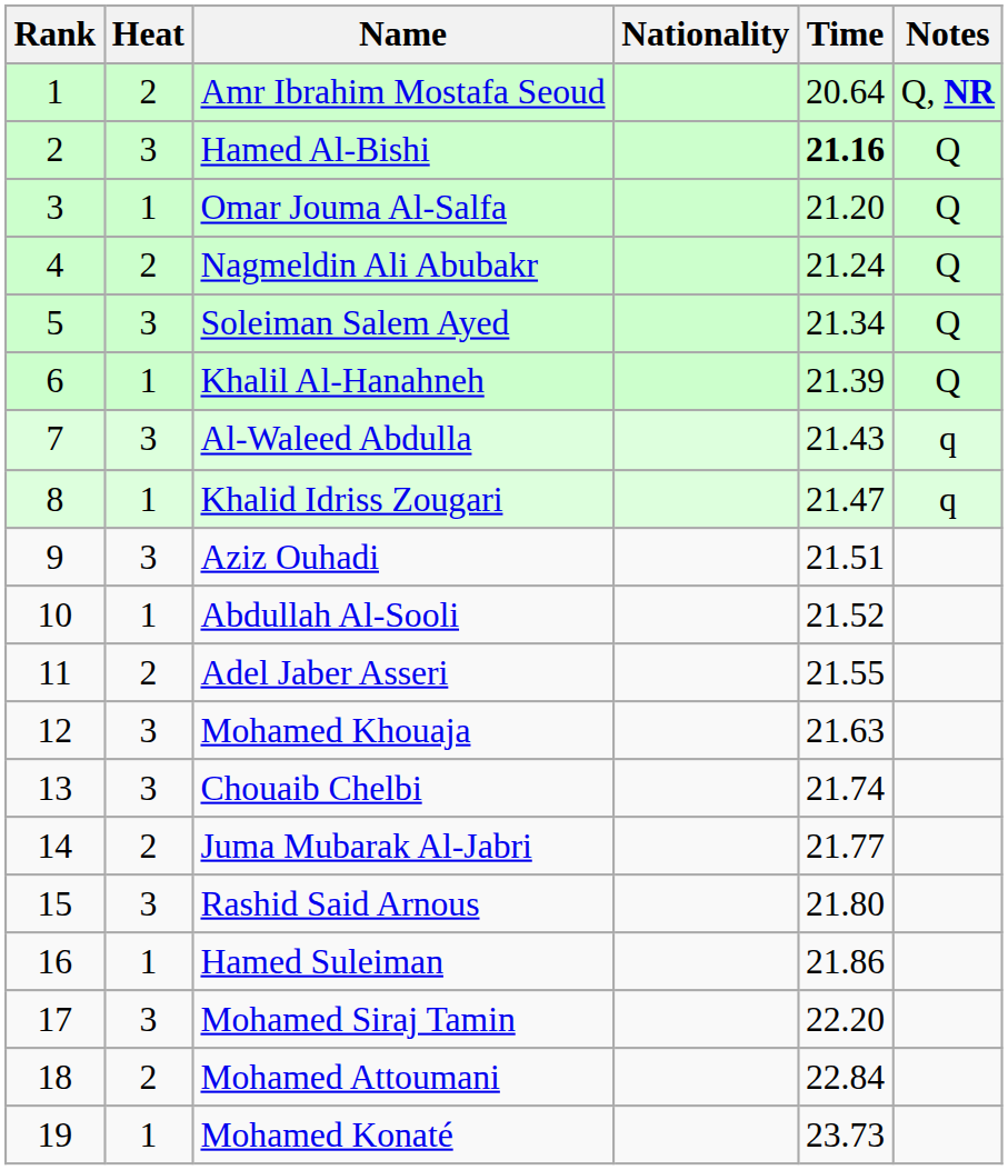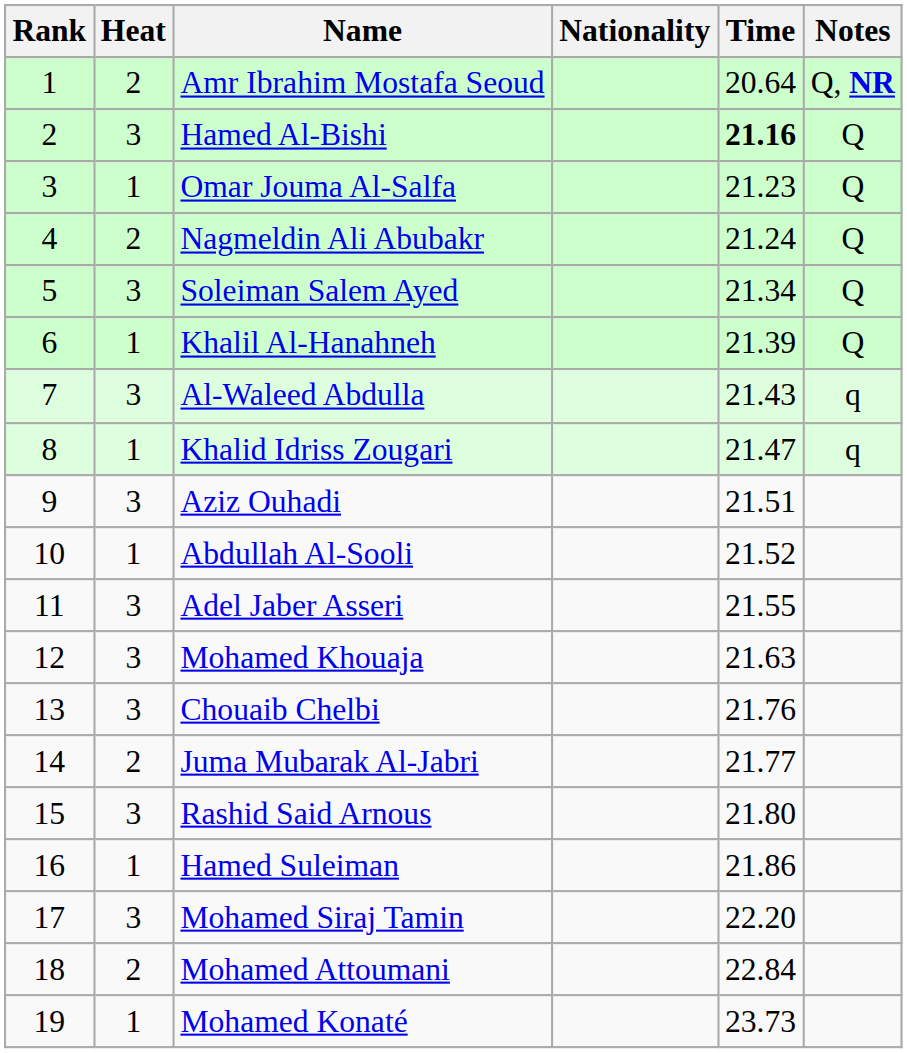 <table class="wikitable sortable" style="text-align:center;font-size:95%">
 <tr>
 <th>Rank</th>
 <th>Heat</th>
 <th>Name</th>
 <th>Nationality</th>
 <th>Time</th>
 <th>Notes</th>
 </tr>
 <tr bgcolor=ccffcc>
 <td>1</td>
 <td>2</td>
 <td align=left><a href='#'>Amr Ibrahim Mostafa Seoud</a></td>
 <td align=left></td>
 <td>20.64</td>
 <td>Q, <strong><a href='#'>NR</a></strong></td>
 </tr>
 <tr bgcolor=ccffcc>
 <td>2</td>
 <td>3</td>
 <td align=left><a href='#'>Hamed Al-Bishi</a></td>
 <td align=left></td>
 <td><strong>21.16</strong></td>
 <td>Q</td>
 </tr>
 <tr bgcolor=ccffcc>
 <td>3</td>
 <td>1</td>
 <td align=left><a href='#'>Omar Jouma Al-Salfa</a></td>
 <td align=left></td>
-<td>21.20</td>
+<td>21.23</td>
 <td>Q</td>
 </tr>
 <tr bgcolor=ccffcc>
 <td>4</td>
 <td>2</td>
 <td align=left><a href='#'>Nagmeldin Ali Abubakr</a></td>
 <td align=left></td>
 <td>21.24</td>
 <td>Q</td>
 </tr>
 <tr bgcolor=ccffcc>
 <td>5</td>
 <td>3</td>
 <td align=left><a href='#'>Soleiman Salem Ayed</a></td>
 <td align=left></td>
 <td>21.34</td>
 <td>Q</td>
 </tr>
 <tr bgcolor=ccffcc>
 <td>6</td>
 <td>1</td>
 <td align=left><a href='#'>Khalil Al-Hanahneh</a></td>
 <td align=left></td>
 <td>21.39</td>
 <td>Q</td>
 </tr>
 <tr bgcolor=ddffdd>
 <td>7</td>
 <td>3</td>
 <td align=left><a href='#'>Al-Waleed Abdulla</a></td>
 <td align=left></td>
 <td>21.43</td>
 <td>q</td>
 </tr>
 <tr bgcolor=ddffdd>
 <td>8</td>
 <td>1</td>
 <td align=left><a href='#'>Khalid Idriss Zougari</a></td>
 <td align=left></td>
 <td>21.47</td>
 <td>q</td>
 </tr>
 <tr>
 <td>9</td>
 <td>3</td>
 <td align=left><a href='#'>Aziz Ouhadi</a></td>
 <td align=left></td>
 <td>21.51</td>
 <td></td>
 </tr>
 <tr>
 <td>10</td>
 <td>1</td>
 <td align=left><a href='#'>Abdullah Al-Sooli</a></td>
 <td align=left></td>
 <td>21.52</td>
 <td></td>
 </tr>
 <tr>
 <td>11</td>
-<td>2</td>
+<td>3</td>
 <td align=left><a href='#'>Adel Jaber Asseri</a></td>
 <td align=left></td>
 <td>21.55</td>
 <td></td>
 </tr>
 <tr>
 <td>12</td>
 <td>3</td>
 <td align=left><a href='#'>Mohamed Khouaja</a></td>
 <td align=left></td>
 <td>21.63</td>
 <td></td>
 </tr>
 <tr>
 <td>13</td>
 <td>3</td>
 <td align=left><a href='#'>Chouaib Chelbi</a></td>
 <td align=left></td>
-<td>21.74</td>
+<td>21.76</td>
 <td></td>
 </tr>
 <tr>
 <td>14</td>
 <td>2</td>
 <td align=left><a href='#'>Juma Mubarak Al-Jabri</a></td>
 <td align=left></td>
 <td>21.77</td>
 <td></td>
 </tr>
 <tr>
 <td>15</td>
 <td>3</td>
 <td align=left><a href='#'>Rashid Said Arnous</a></td>
 <td align=left></td>
 <td>21.80</td>
 <td></td>
 </tr>
 <tr>
 <td>16</td>
 <td>1</td>
 <td align=left><a href='#'>Hamed Suleiman</a></td>
 <td align=left></td>
 <td>21.86</td>
 <td></td>
 </tr>
 <tr>
 <td>17</td>
 <td>3</td>
 <td align=left><a href='#'>Mohamed Siraj Tamin</a></td>
 <td align=left></td>
 <td>22.20</td>
 <td></td>
 </tr>
 <tr>
 <td>18</td>
 <td>2</td>
 <td align=left><a href='#'>Mohamed Attoumani</a></td>
 <td align=left></td>
 <td>22.84</td>
 <td></td>
 </tr>
 <tr>
 <td>19</td>
 <td>1</td>
 <td align=left><a href='#'>Mohamed Konaté</a></td>
 <td align=left></td>
 <td>23.73</td>
 <td></td>
 </tr>
 </table>
